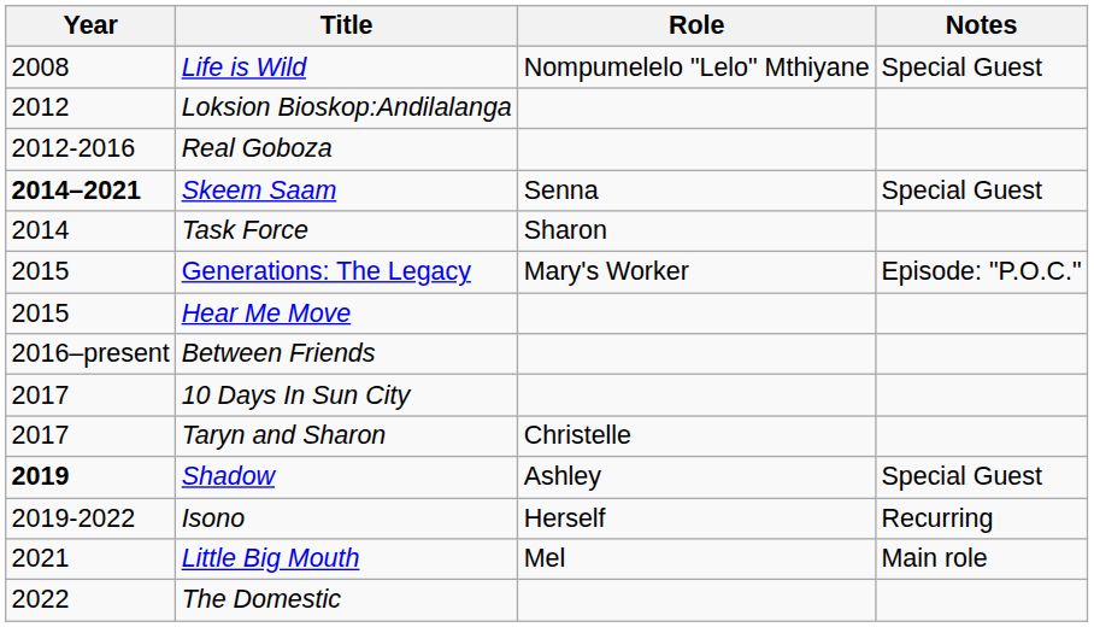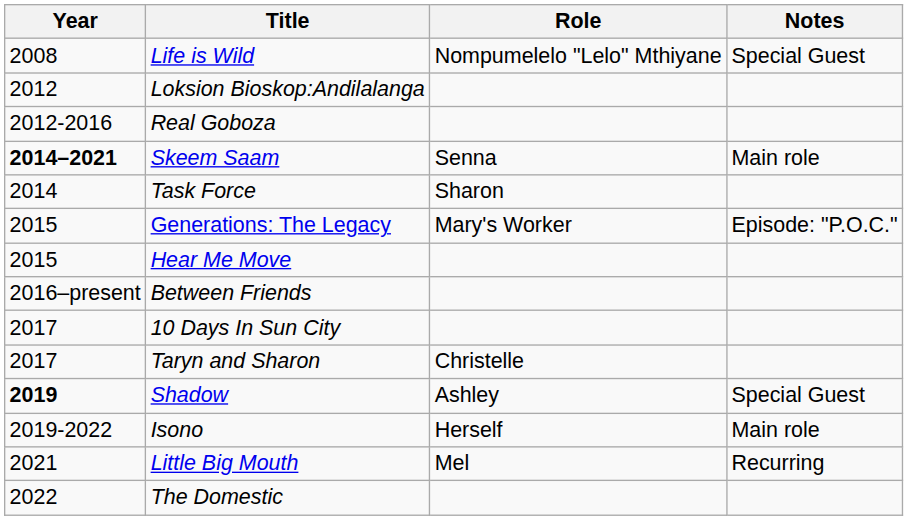 <table class="wikitable sortable">
 <tr>
 <th>Year</th>
 <th>Title</th>
 <th>Role</th>
 <th class="unsortable">Notes</th>
 </tr>
 <tr>
 <td>2008</td>
 <td><em><a href='#'>Life is Wild</a></em></td>
 <td>Nompumelelo "Lelo" Mthiyane</td>
 <td>Special Guest</td>
 </tr>
 <tr>
 <td>2012</td>
 <td><em>Loksion Bioskop:Andilalanga</em></td>
 <td></td>
 <td></td>
 </tr>
 <tr>
 <td>2012-2016</td>
 <td><em>Real Goboza</em></td>
 <td></td>
 <td></td>
 </tr>
 <tr Herself>
 <td><strong>2014–2021</strong></td>
 <td><em><a href='#'>Skeem Saam</a></em></td>
 <td>Senna</td>
-<td>Special Guest</td>
+<td>Main role</td>
 </tr>
 <tr>
 <td>2014</td>
 <td><em>Task Force</em></td>
 <td>Sharon</td>
 <td></td>
 </tr>
 <tr>
 <td>2015</td>
 <td><a href='#'>Generations: The Legacy</a></td>
 <td>Mary's Worker</td>
 <td>Episode: "P.O.C."</td>
 </tr>
 <tr>
 <td>2015</td>
 <td><em><a href='#'>Hear Me Move</a></em></td>
 <td></td>
 <td></td>
 </tr>
 <tr>
 <td>2016–present</td>
 <td><em>Between Friends</em></td>
 <td></td>
 <td></td>
 </tr>
 <tr>
 <td>2017</td>
 <td><em>10 Days In Sun City</em></td>
 <td></td>
 <td></td>
 </tr>
 <tr>
 <td>2017</td>
 <td><em>Taryn and Sharon</em></td>
 <td>Christelle</td>
 <td></td>
 </tr>
 <tr>
 <td><strong>2019</strong></td>
 <td><em><a href='#'>Shadow</a></em></td>
 <td>Ashley</td>
 <td>Special Guest</td>
 </tr>
 <tr>
 <td>2019-2022</td>
 <td><em>Isono</em></td>
 <td>Herself</td>
-<td>Recurring</td>
+<td>Main role</td>
 </tr>
 <tr>
 <td>2021</td>
 <td><em><a href='#'>Little Big Mouth</a></em></td>
 <td>Mel</td>
-<td>Main role</td>
+<td>Recurring</td>
 </tr>
 <tr>
 <td>2022</td>
 <td><em>The Domestic</em></td>
 <td></td>
 <td></td>
 </tr>
 </table>
